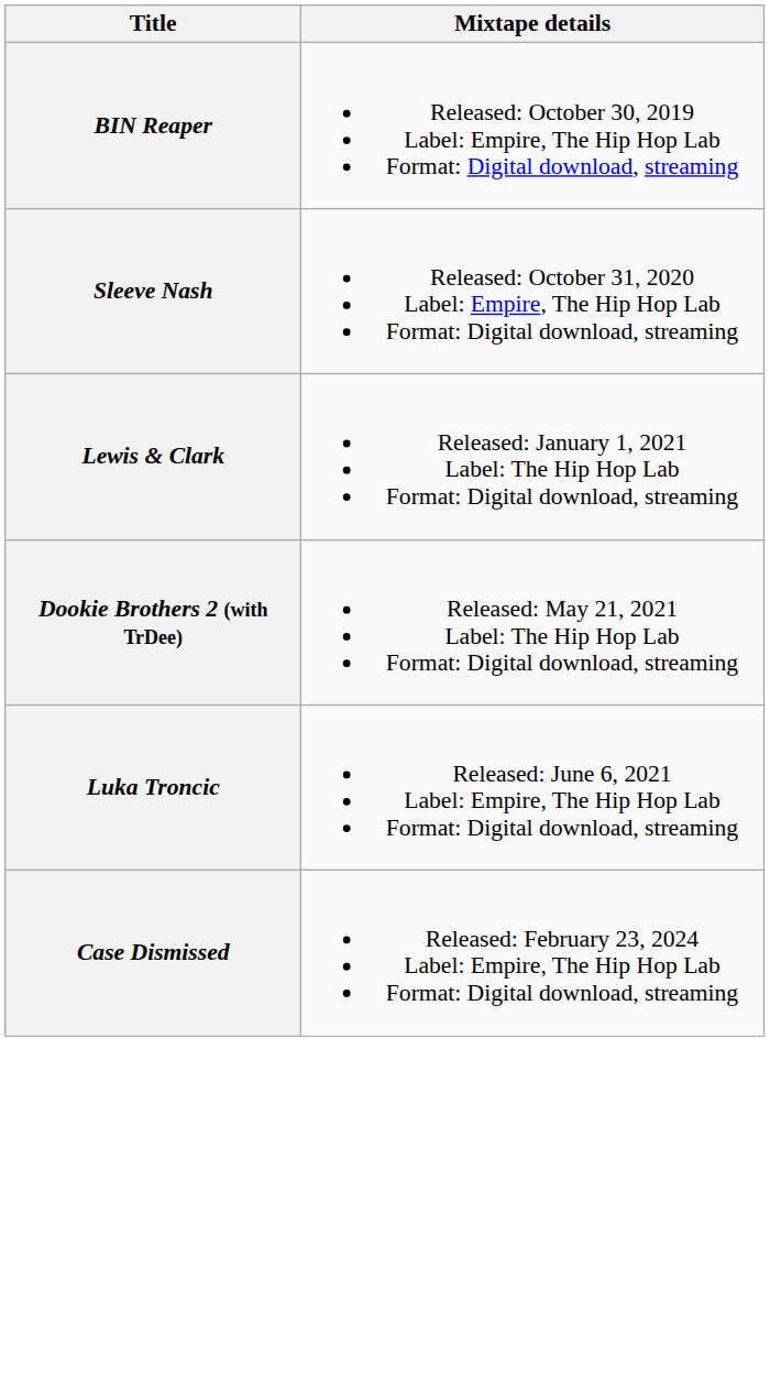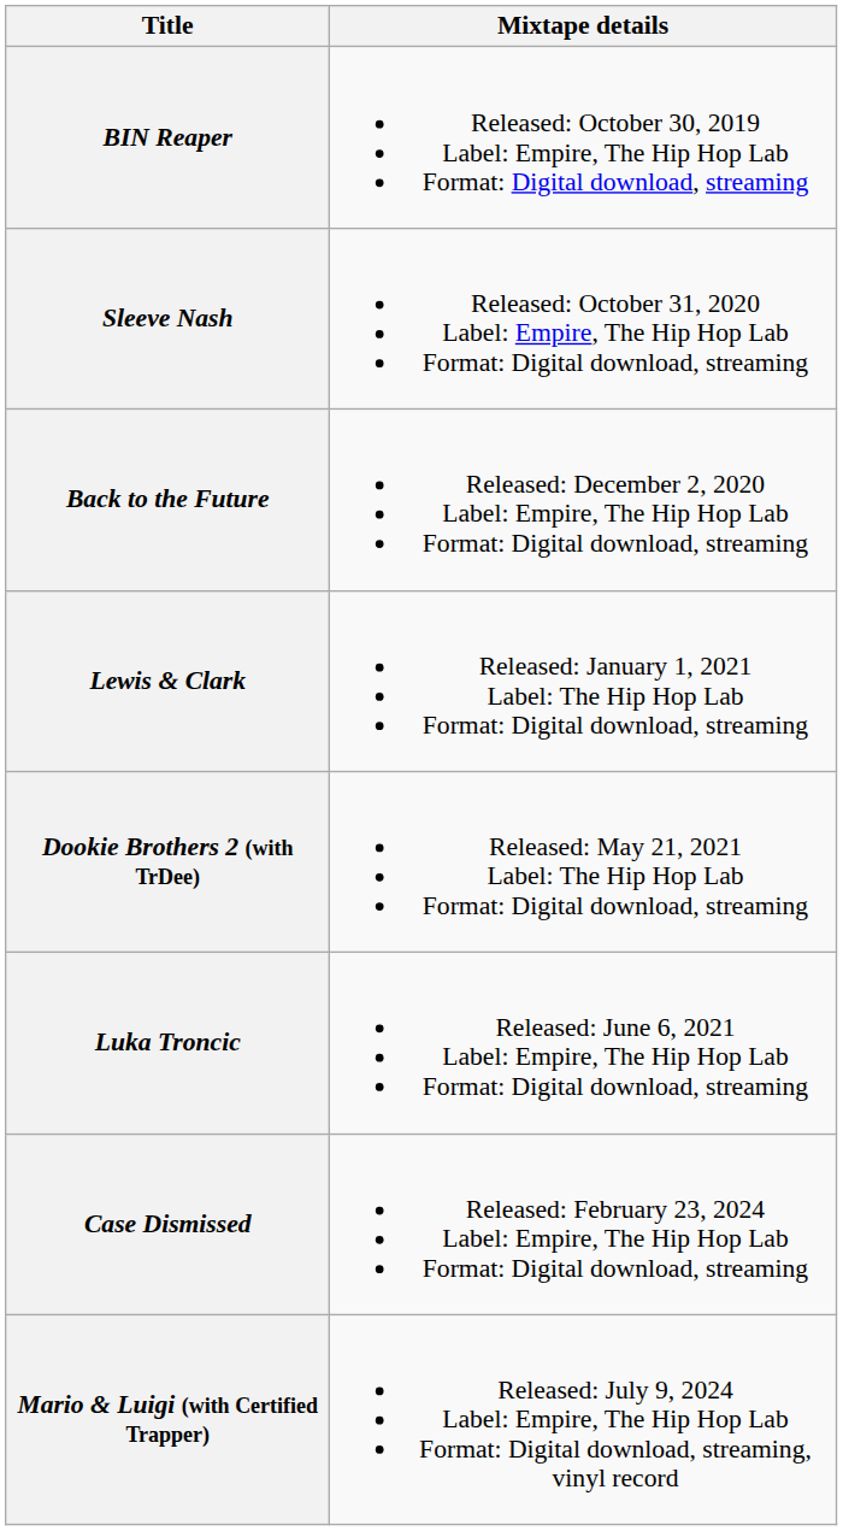 <table class="wikitable plainrowheaders" style="text-align:center;">
 <tr>
 <th scope="col" style="width:12em;">Title</th>
 <th scope="col" style="width:19em;">Mixtape details</th>
 </tr>
 <tr>
 <th scope="row"><em>BIN Reaper</em></th>
 <td><br><ul><li>Released: October 30, 2019</li><li>Label: Empire, The Hip Hop Lab</li><li>Format: <a href='#'>Digital download</a>, <a href='#'>streaming</a></li></ul></td>
 </tr>
 <tr>
 <th scope="row"><em>Sleeve Nash</em></th>
 <td><br><ul><li>Released: October 31, 2020</li><li>Label: <a href='#'>Empire</a>, The Hip Hop Lab</li><li>Format: Digital download, streaming</li></ul></td>
+</tr>
+<tr>
+<th scope="row"><em>Back to the Future</em></th>
+<td><br><ul><li>Released: December 2, 2020</li><li>Label: Empire, The Hip Hop Lab</li><li>Format: Digital download, streaming</li></ul></td>
 </tr>
 <tr>
 <th scope="row"><em>Lewis & Clark</em></th>
 <td><br><ul><li>Released: January 1, 2021</li><li>Label: The Hip Hop Lab</li><li>Format: Digital download, streaming</li></ul></td>
 </tr>
 <tr>
 <th scope="row"><em>Dookie Brothers 2</em> <small>(with TrDee)</small></th>
 <td><br><ul><li>Released: May 21, 2021</li><li>Label: The Hip Hop Lab</li><li>Format: Digital download, streaming</li></ul></td>
 </tr>
 <tr>
 <th scope="row"><em>Luka Troncic</em></th>
 <td><br><ul><li>Released: June 6, 2021</li><li>Label: Empire, The Hip Hop Lab</li><li>Format: Digital download, streaming</li></ul></td>
 </tr>
 <tr>
 <th scope="row"><em>Case Dismissed</em></th>
 <td><br><ul><li>Released: February 23, 2024</li><li>Label: Empire, The Hip Hop Lab</li><li>Format: Digital download, streaming</li></ul></td>
 </tr>
+<tr>
+<th scope="row"><em>Mario & Luigi</em> <small>(with Certified Trapper)</small></th>
+<td><br><ul><li>Released: July 9, 2024</li><li>Label: Empire, The Hip Hop Lab</li><li>Format: Digital download, streaming, vinyl record</li></ul></td>
+</tr>
 </table>
